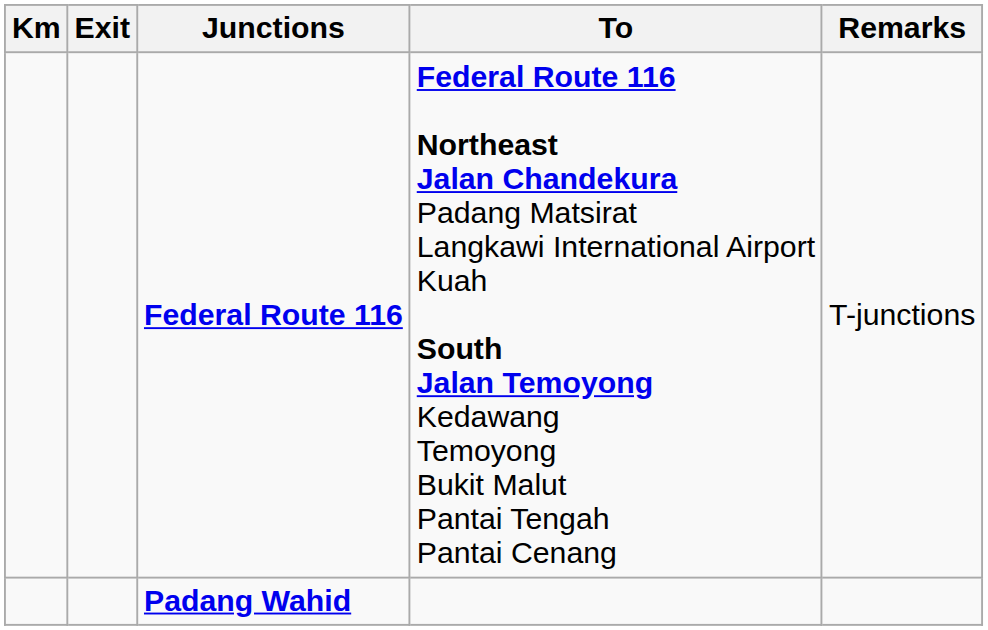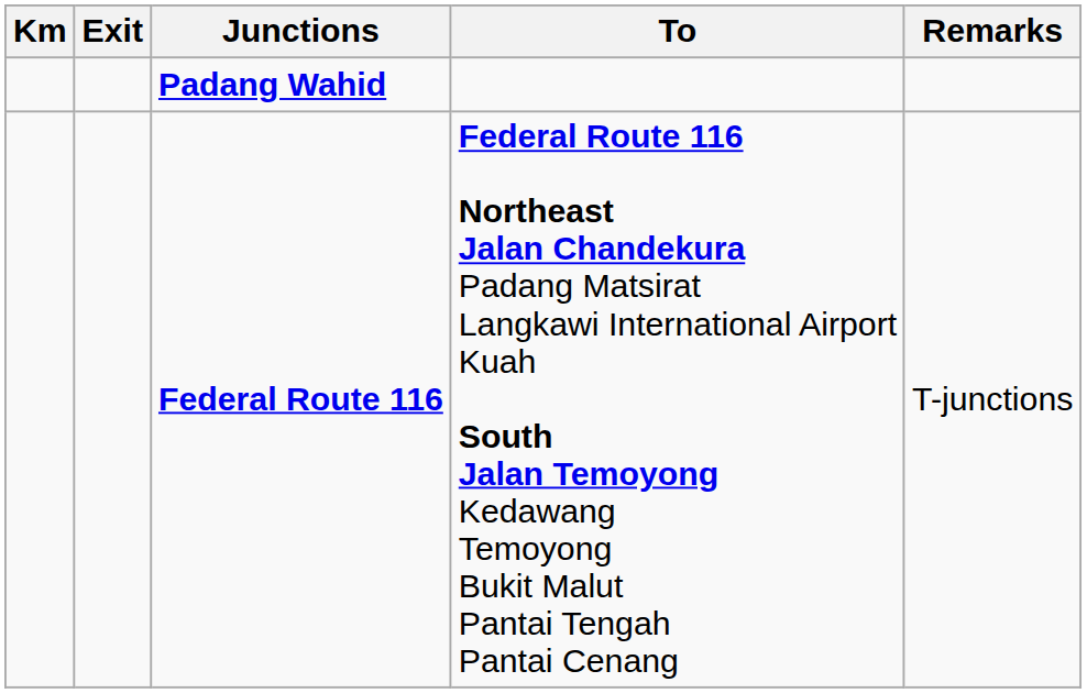 <table class="wikitable">
 <tr>
 <th>Km</th>
 <th>Exit</th>
 <th>Junctions</th>
 <th>To</th>
 <th>Remarks</th>
 </tr>
 <tr>
 <td></td>
 <td></td>
+<td><strong><a href='#'>Padang Wahid</a></strong></td>
+<td></td>
+<td></td>
+</tr>
+<tr>
+<td></td>
+<td></td>
 <td> <strong><a href='#'>Federal Route 116</a></strong></td>
 <td> <strong><a href='#'>Federal Route 116</a></strong><br><br><strong>Northeast</strong><br> <strong><a href='#'>Jalan Chandekura</a></strong><br>Padang Matsirat<br>Langkawi International Airport <br>Kuah<br><br><strong>South</strong><br> <strong><a href='#'>Jalan Temoyong</a></strong><br>Kedawang<br>Temoyong<br>Bukit Malut<br>Pantai Tengah <br>Pantai Cenang </td>
 <td>T-junctions</td>
 </tr>
-<tr>
-<td></td>
-<td></td>
-<td><strong><a href='#'>Padang Wahid</a></strong></td>
-<td></td>
-<td></td>
-</tr>
 </table>
